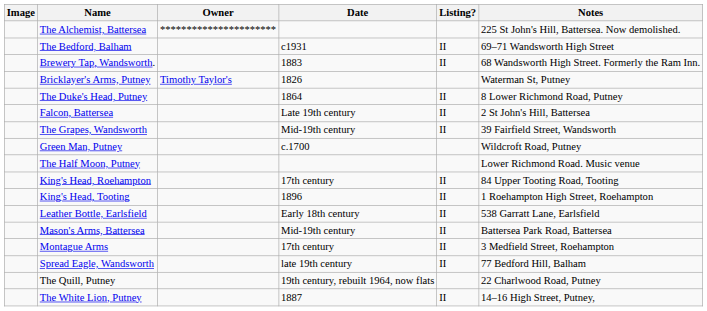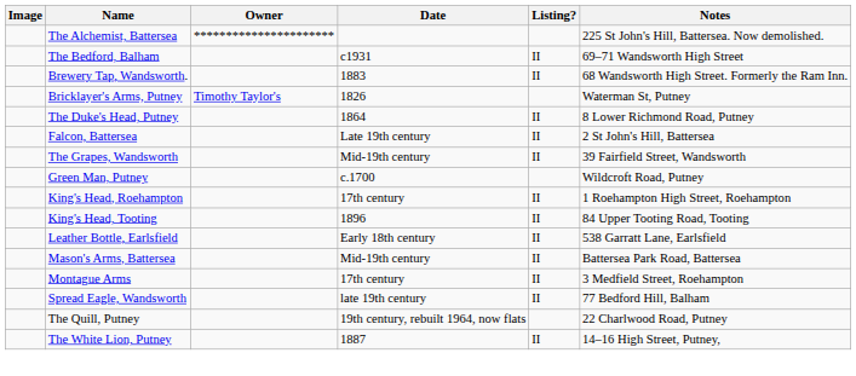 <table class="wikitable sortable">
 <tr>
 <th>Image</th>
 <th>Name</th>
 <th>Owner</th>
 <th>Date</th>
 <th>Listing?</th>
 <th>Notes</th>
 </tr>
 <tr>
 <td></td>
 <td><a href='#'>The Alchemist, Battersea</a></td>
 <td>**********************</td>
 <td></td>
 <td></td>
 <td>225 St John's Hill, Battersea. Now demolished.</td>
 </tr>
 <tr>
 <td></td>
 <td><a href='#'>The Bedford, Balham</a></td>
 <td></td>
 <td>c1931</td>
 <td>II</td>
 <td>69–71 Wandsworth High Street</td>
 </tr>
 <tr>
 <td></td>
 <td><a href='#'>Brewery Tap, Wandsworth</a>.</td>
 <td></td>
 <td>1883</td>
 <td>II</td>
 <td>68 Wandsworth High Street. Formerly the Ram Inn.</td>
 </tr>
 <tr>
 <td></td>
 <td><a href='#'>Bricklayer's Arms, Putney</a></td>
 <td><a href='#'>Timothy Taylor's</a></td>
 <td>1826</td>
 <td></td>
 <td>Waterman St, Putney</td>
 </tr>
 <tr>
 <td></td>
 <td><a href='#'>The Duke's Head, Putney</a></td>
 <td></td>
 <td>1864</td>
 <td>II</td>
 <td>8 Lower Richmond Road, Putney</td>
 </tr>
 <tr>
 <td></td>
 <td><a href='#'>Falcon, Battersea</a></td>
 <td></td>
 <td>Late 19th century</td>
 <td>II</td>
 <td>2 St John's Hill, Battersea</td>
 </tr>
 <tr>
 <td></td>
 <td><a href='#'>The Grapes, Wandsworth</a></td>
 <td></td>
 <td>Mid-19th century</td>
 <td>II</td>
 <td>39 Fairfield Street, Wandsworth</td>
 </tr>
 <tr>
 <td></td>
 <td><a href='#'>Green Man, Putney</a></td>
 <td></td>
 <td>c.1700</td>
 <td></td>
 <td>Wildcroft Road, Putney</td>
 </tr>
 <tr>
 <td></td>
-<td><a href='#'>The Half Moon, Putney</a></td>
-<td></td>
-<td></td>
-<td></td>
-<td>Lower Richmond Road. Music venue</td>
-</tr>
-<tr>
-<td></td>
 <td><a href='#'>King's Head, Roehampton</a></td>
 <td></td>
 <td>17th century</td>
 <td>II</td>
-<td>84 Upper Tooting Road, Tooting</td>
+<td>1 Roehampton High Street, Roehampton</td>
 </tr>
 <tr>
 <td></td>
 <td><a href='#'>King's Head, Tooting</a></td>
 <td></td>
 <td>1896</td>
 <td>II</td>
-<td>1 Roehampton High Street, Roehampton</td>
+<td>84 Upper Tooting Road, Tooting</td>
 </tr>
 <tr>
 <td></td>
 <td><a href='#'>Leather Bottle, Earlsfield</a></td>
 <td></td>
 <td>Early 18th century</td>
 <td>II</td>
 <td>538 Garratt Lane, Earlsfield</td>
 </tr>
 <tr>
 <td></td>
 <td><a href='#'>Mason's Arms, Battersea</a></td>
 <td></td>
 <td>Mid-19th century</td>
 <td>II</td>
 <td>Battersea Park Road, Battersea</td>
 </tr>
 <tr>
 <td></td>
 <td><a href='#'>Montague Arms</a></td>
 <td></td>
 <td>17th century</td>
 <td>II</td>
 <td>3 Medfield Street, Roehampton</td>
 </tr>
 <tr>
 <td></td>
 <td><a href='#'>Spread Eagle, Wandsworth</a></td>
 <td></td>
 <td>late 19th century</td>
 <td>II</td>
 <td>77 Bedford Hill, Balham</td>
 </tr>
 <tr>
 <td></td>
 <td>The Quill, Putney</td>
 <td></td>
 <td>19th century, rebuilt 1964, now flats</td>
 <td></td>
 <td>22 Charlwood Road, Putney</td>
 </tr>
 <tr>
 <td></td>
 <td><a href='#'>The White Lion, Putney</a></td>
 <td></td>
 <td>1887</td>
 <td>II</td>
 <td>14–16 High Street, Putney,</td>
 </tr>
 </table>
